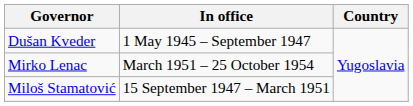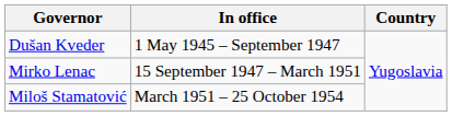 <table class="wikitable sortable">
 <tr>
 <th>Governor</th>
 <th>In office</th>
 <th>Country</th>
 </tr>
 <tr>
 <td><a href='#'>Dušan Kveder</a></td>
 <td>1 May 1945 – September 1947</td>
 <td rowspan=3><a href='#'>Yugoslavia</a></td>
 </tr>
 <tr>
 <td><a href='#'>Mirko Lenac</a></td>
-<td>March 1951 – 25 October 1954</td>
+<td>15 September 1947 – March 1951</td>
 </tr>
 <tr>
 <td><a href='#'>Miloš Stamatović</a></td>
-<td>15 September 1947 – March 1951</td>
+<td>March 1951 – 25 October 1954</td>
 </tr>
 </table>
